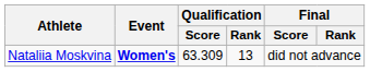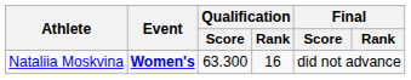 <table class="wikitable" style="font-size:90%">
 <tr>
 <th rowspan="2">Athlete</th>
 <th rowspan="2">Event</th>
 <th colspan="2">Qualification</th>
 <th colspan="2">Final</th>
 </tr>
 <tr style="font-size:95%">
 <th>Score</th>
 <th>Rank</th>
 <th>Score</th>
 <th>Rank</th>
 </tr>
 <tr align=center>
 <td align=left><a href='#'>Nataliia Moskvina</a></td>
 <td align=left><strong><a href='#'>Women's</a></strong></td>
-<td>63.309</td>
-<td>13</td>
+<td>63.300</td>
+<td>16</td>
 <td colspan=2>did not advance</td>
 </tr>
 </table>
